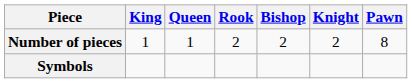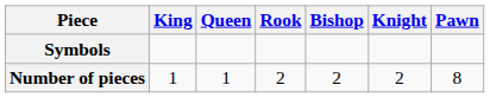 <table class="wikitable" style="text-align:center; float:left;">
 <tr>
 <th>Piece</th>
 <th><a href='#'>King</a></th>
 <th><a href='#'>Queen</a></th>
 <th><a href='#'>Rook</a></th>
 <th><a href='#'>Bishop</a></th>
 <th><a href='#'>Knight</a></th>
 <th><a href='#'>Pawn</a></th>
 </tr>
 <tr>
+<th>Symbols</th>
+<td><br></td>
+<td><br></td>
+<td><br></td>
+<td><br></td>
+<td><br></td>
+<td><br></td>
+</tr>
+<tr>
 <th>Number of pieces</th>
 <td>1</td>
 <td>1</td>
 <td>2</td>
 <td>2</td>
 <td>2</td>
 <td>8</td>
 </tr>
-<tr>
-<th>Symbols</th>
-<td><br></td>
-<td><br></td>
-<td><br></td>
-<td><br></td>
-<td><br></td>
-<td><br></td>
-</tr>
 </table>
